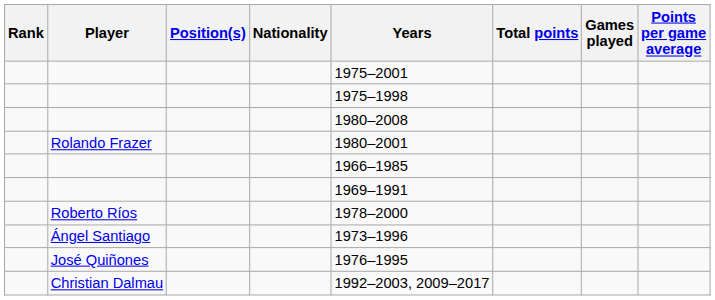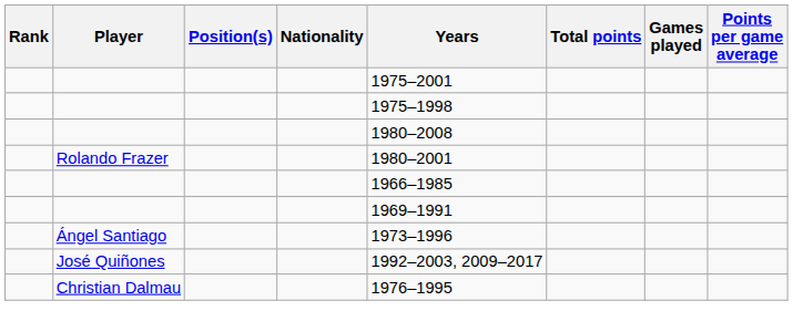 <table class="wikitable sortable" style="font-size: 89%;">
 <tr>
 <th>Rank</th>
 <th>Player</th>
 <th><a href='#'>Position(s)</a></th>
 <th>Nationality</th>
 <th>Years</th>
 <th>Total <a href='#'>points</a></th>
 <th>Games<br>played</th>
 <th><a href='#'>Points<br>per game</a><br><a href='#'>average</a></th>
 </tr>
 <tr>
 <td></td>
 <td></td>
 <td></td>
 <td></td>
 <td>1975–2001</td>
 <td></td>
 <td></td>
 <td></td>
 </tr>
 <tr>
 <td></td>
 <td></td>
 <td></td>
 <td></td>
 <td>1975–1998</td>
 <td></td>
 <td></td>
 <td></td>
 </tr>
 <tr>
 <td></td>
 <td></td>
 <td></td>
 <td></td>
 <td>1980–2008</td>
 <td></td>
 <td></td>
 <td></td>
 </tr>
 <tr>
 <td></td>
 <td><a href='#'>Rolando Frazer</a></td>
 <td></td>
 <td></td>
 <td>1980–2001</td>
 <td></td>
 <td></td>
 <td></td>
 </tr>
 <tr>
 <td></td>
 <td></td>
 <td></td>
 <td></td>
 <td>1966–1985</td>
 <td></td>
 <td></td>
 <td></td>
 </tr>
 <tr>
 <td></td>
 <td></td>
 <td></td>
 <td></td>
 <td>1969–1991</td>
 <td></td>
 <td></td>
 <td></td>
 </tr>
 <tr>
 <td></td>
-<td><a href='#'>Roberto Ríos</a></td>
-<td></td>
-<td></td>
-<td>1978–2000</td>
-<td></td>
-<td></td>
-<td></td>
-</tr>
-<tr>
-<td></td>
 <td><a href='#'>Ángel Santiago</a></td>
 <td></td>
 <td></td>
 <td>1973–1996</td>
 <td></td>
 <td></td>
 <td></td>
 </tr>
 <tr>
 <td></td>
 <td><a href='#'>José Quiñones</a></td>
 <td></td>
 <td></td>
-<td>1976–1995</td>
+<td>1992–2003, 2009–2017</td>
 <td></td>
 <td></td>
 <td></td>
 </tr>
 <tr>
 <td></td>
 <td><a href='#'>Christian Dalmau</a></td>
 <td></td>
 <td></td>
-<td>1992–2003, 2009–2017</td>
+<td>1976–1995</td>
 <td></td>
 <td></td>
 <td></td>
 </tr>
 </table>
